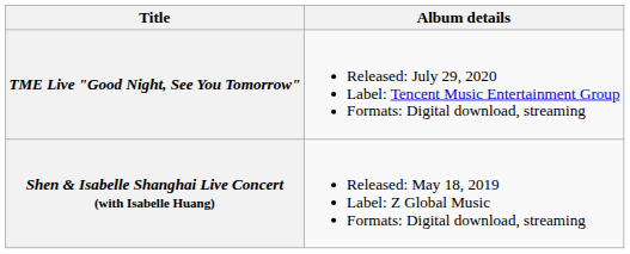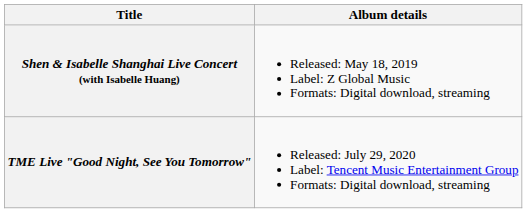 <table class="wikitable plainrowheaders">
 <tr>
 <th>Title</th>
 <th>Album details</th>
 </tr>
 <tr>
+<th scope="row"><em>Shen & Isabelle Shanghai Live Concert</em><br><small>(with Isabelle Huang)</small></th>
+<td><br><ul><li>Released: May 18, 2019</li><li>Label: Z Global Music</li><li>Formats: Digital download, streaming</li></ul></td>
+</tr>
+<tr>
 <th scope="row"><em>TME Live "Good Night, See You Tomorrow"</em></th>
 <td><br><ul><li>Released: July 29, 2020</li><li>Label: <a href='#'>Tencent Music Entertainment Group</a></li><li>Formats: Digital download, streaming</li></ul></td>
 </tr>
-<tr>
-<th scope="row"><em>Shen & Isabelle Shanghai Live Concert</em><br><small>(with Isabelle Huang)</small></th>
-<td><br><ul><li>Released: May 18, 2019</li><li>Label: Z Global Music</li><li>Formats: Digital download, streaming</li></ul></td>
-</tr>
 </table>
